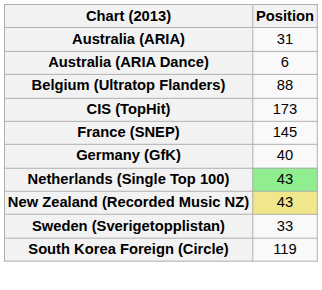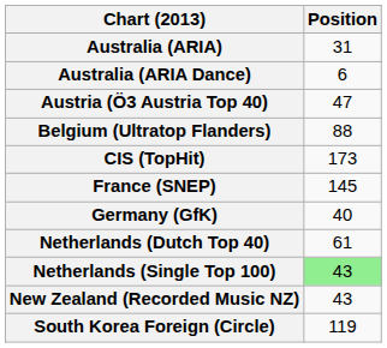 <table class="wikitable sortable plainrowheaders" style="text-align:center">
 <tr>
 <th scope="col">Chart (2013)</th>
 <th scope="col">Position</th>
 </tr>
 <tr>
 <th scope="row">Australia (ARIA)</th>
 <td>31</td>
 </tr>
 <tr>
 <th scope="row">Australia (ARIA Dance)</th>
 <td>6</td>
+</tr>
+<tr>
+<th scope="row">Austria (Ö3 Austria Top 40)</th>
+<td>47</td>
 </tr>
 <tr>
 <th scope="row">Belgium (Ultratop Flanders)</th>
 <td>88</td>
 </tr>
 <tr>
 <th scope="row">CIS (TopHit)</th>
 <td>173</td>
 </tr>
 <tr>
 <th scope="row">France (SNEP)</th>
 <td>145</td>
 </tr>
 <tr>
 <th scope="row">Germany (GfK)</th>
 <td>40</td>
 </tr>
 <tr>
+<th scope="row">Netherlands (Dutch Top 40)</th>
+<td>61</td>
+</tr>
+<tr>
 <th scope="row">Netherlands (Single Top 100)</th>
 <td style="background: lightgreen;">43</td>
 </tr>
 <tr>
 <th scope="row">New Zealand (Recorded Music NZ)</th>
-<td style="background: khaki;">43</td>
-</tr>
-<tr>
-<th scope="row">Sweden (Sverigetopplistan)</th>
-<td>33</td>
+<td>43</td>
 </tr>
 <tr>
 <th scope="row">South Korea Foreign (Circle)</th>
 <td>119</td>
 </tr>
 </table>
